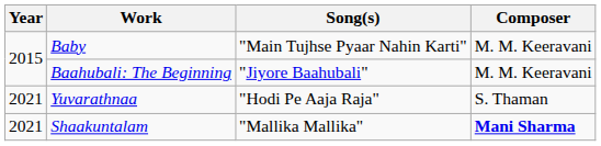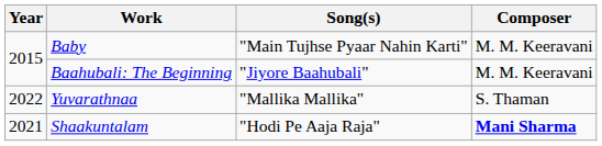 <table class="wikitable">
 <tr>
 <th>Year</th>
 <th>Work</th>
 <th>Song(s)</th>
 <th>Composer</th>
 </tr>
 <tr>
 <td rowspan="2">2015</td>
 <td><em><a href='#'>Baby</a></em></td>
 <td>"Main Tujhse Pyaar Nahin Karti"</td>
 <td>M. M. Keeravani</td>
 </tr>
 <tr>
 <td><em><a href='#'>Baahubali: The Beginning</a></em></td>
 <td>"<a href='#'>Jiyore Baahubali</a>"</td>
 <td>M. M. Keeravani</td>
 </tr>
 <tr>
-<td>2021</td>
+<td>2022</td>
 <td><em><a href='#'>Yuvarathnaa</a></em></td>
-<td>"Hodi Pe Aaja Raja"</td>
+<td>"Mallika Mallika"</td>
 <td>S. Thaman</td>
 </tr>
 <tr>
 <td>2021</td>
 <td><em><a href='#'>Shaakuntalam</a></em></td>
-<td>"Mallika Mallika"</td>
+<td>"Hodi Pe Aaja Raja"</td>
 <td><strong><a href='#'>Mani Sharma</a></strong></td>
 </tr>
 </table>
